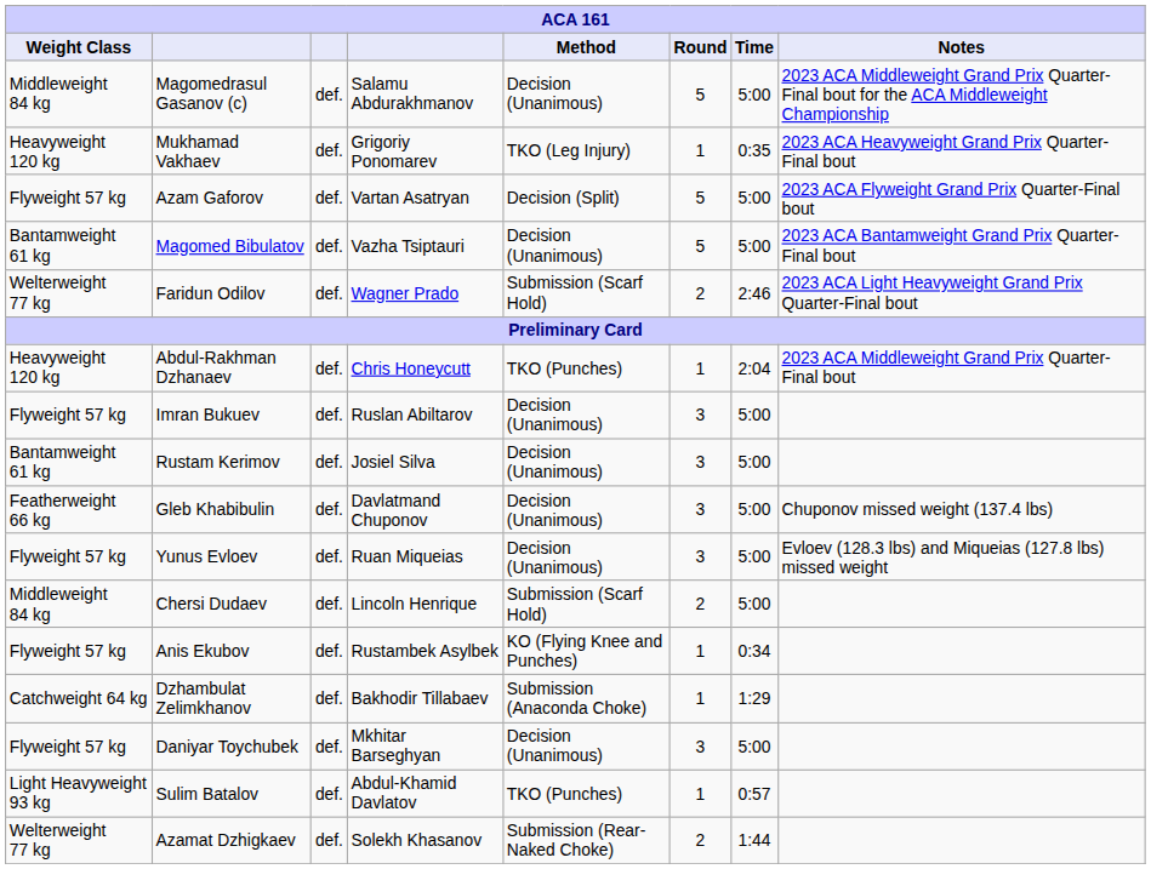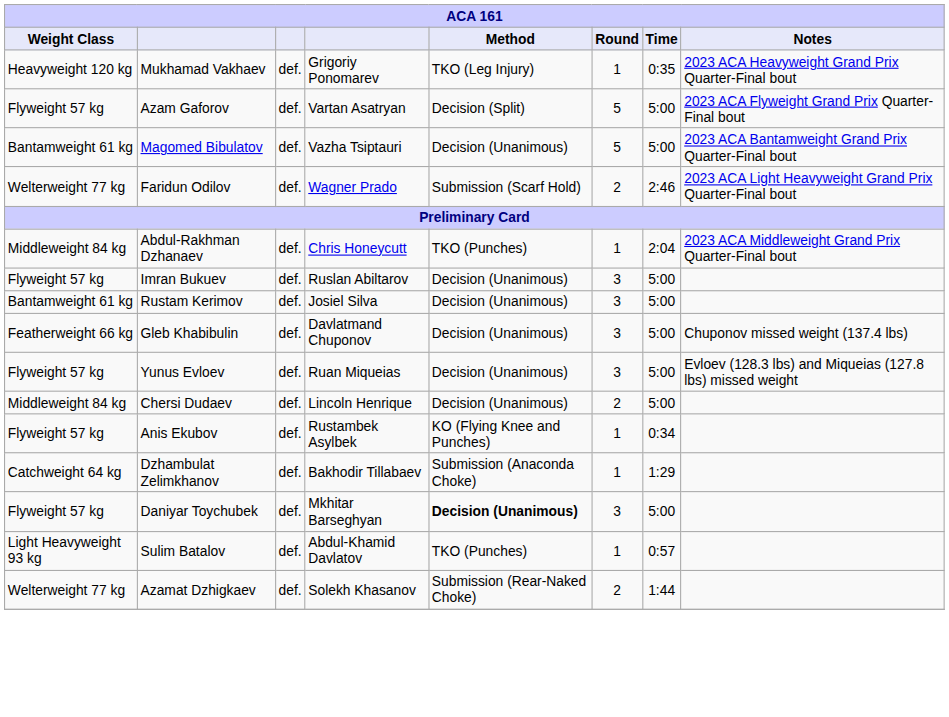 <table class="wikitable" style="font-size: 80%;">
 <tr>
 <th colspan="8" style="background-color: #ccf; color: #000080; text-align: center;"><strong>ACA 161</strong></th>
 </tr>
 <tr>
 <th colspan="1" style="background-color: #E6E8FA; color: #000000; text-align: center;">Weight Class</th>
 <th colspan="1" style="background-color: #E6E8FA; color: #000000; text-align: center;"></th>
 <th colspan="1" style="background-color: #E6E8FA; color: #000000; text-align: center;"></th>
 <th colspan="1" style="background-color: #E6E8FA; color: #000000; text-align: center;"></th>
 <th colspan="1" style="background-color: #E6E8FA; color: #000000; text-align: center;">Method</th>
 <th colspan="1" style="background-color: #E6E8FA; color: #000000; text-align: center;">Round</th>
 <th colspan="1" style="background-color: #E6E8FA; color: #000000; text-align: center;">Time</th>
 <th colspan="1" style="background-color: #E6E8FA; color: #000000; text-align: center;">Notes</th>
-</tr>
-<tr>
-<td>Middleweight 84 kg</td>
-<td> Magomedrasul Gasanov (c)</td>
-<td>def.</td>
-<td> Salamu Abdurakhmanov</td>
-<td>Decision (Unanimous)</td>
-<td align=center>5</td>
-<td align=center>5:00</td>
-<td><a href='#'>2023 ACA Middleweight Grand Prix</a> Quarter-Final bout for the <a href='#'>ACA Middleweight Championship</a></td>
 </tr>
 <tr>
 <td>Heavyweight 120 kg</td>
 <td> Mukhamad Vakhaev</td>
 <td>def.</td>
 <td> Grigoriy Ponomarev</td>
 <td>TKO (Leg Injury)</td>
 <td align=center>1</td>
 <td align=center>0:35</td>
 <td><a href='#'>2023 ACA Heavyweight Grand Prix</a> Quarter-Final bout</td>
 </tr>
 <tr>
 <td>Flyweight 57 kg</td>
 <td> Azam Gaforov</td>
 <td>def.</td>
 <td> Vartan Asatryan</td>
 <td>Decision (Split)</td>
 <td align=center>5</td>
 <td align=center>5:00</td>
 <td><a href='#'>2023 ACA Flyweight Grand Prix</a> Quarter-Final bout</td>
 </tr>
 <tr>
 <td>Bantamweight 61 kg</td>
 <td> <a href='#'>Magomed Bibulatov</a></td>
 <td>def.</td>
 <td> Vazha Tsiptauri</td>
 <td>Decision (Unanimous)</td>
 <td align=center>5</td>
 <td align=center>5:00</td>
 <td><a href='#'>2023 ACA Bantamweight Grand Prix</a> Quarter-Final bout</td>
 </tr>
 <tr>
 <td>Welterweight 77 kg</td>
 <td> Faridun Odilov</td>
 <td>def.</td>
 <td> <a href='#'>Wagner Prado</a></td>
 <td>Submission (Scarf Hold)</td>
 <td align=center>2</td>
 <td align=center>2:46</td>
 <td><a href='#'>2023 ACA Light Heavyweight Grand Prix</a> Quarter-Final bout</td>
 </tr>
 <tr>
 <th colspan="8" style="background-color: #ccf; color: #000080; text-align: center;"><strong>Preliminary Card</strong></th>
 </tr>
 <tr>
-<td>Heavyweight 120 kg</td>
+<td>Middleweight 84 kg</td>
 <td> Abdul-Rakhman Dzhanaev</td>
 <td>def.</td>
 <td> <a href='#'>Chris Honeycutt</a></td>
 <td>TKO (Punches)</td>
 <td align=center>1</td>
 <td align=center>2:04</td>
 <td><a href='#'>2023 ACA Middleweight Grand Prix</a> Quarter-Final bout</td>
 </tr>
 <tr>
 <td>Flyweight 57 kg</td>
 <td> Imran Bukuev</td>
 <td>def.</td>
 <td> Ruslan Abiltarov</td>
 <td>Decision (Unanimous)</td>
 <td align=center>3</td>
 <td align=center>5:00</td>
 <td></td>
 </tr>
 <tr>
 <td>Bantamweight 61 kg</td>
 <td> Rustam Kerimov</td>
 <td>def.</td>
 <td> Josiel Silva</td>
 <td>Decision (Unanimous)</td>
 <td align=center>3</td>
 <td align=center>5:00</td>
 <td></td>
 </tr>
 <tr>
 <td>Featherweight 66 kg</td>
 <td> Gleb Khabibulin</td>
 <td>def.</td>
 <td> Davlatmand Chuponov</td>
 <td>Decision (Unanimous)</td>
 <td align=center>3</td>
 <td align=center>5:00</td>
 <td>Chuponov missed weight (137.4 lbs)</td>
 </tr>
 <tr>
 <td>Flyweight 57 kg</td>
 <td> Yunus Evloev</td>
 <td>def.</td>
 <td> Ruan Miqueias</td>
 <td>Decision (Unanimous)</td>
 <td align=center>3</td>
 <td align=center>5:00</td>
 <td>Evloev (128.3 lbs) and Miqueias (127.8 lbs) missed weight</td>
 </tr>
 <tr>
 <td>Middleweight 84 kg</td>
 <td> Chersi Dudaev</td>
 <td>def.</td>
 <td> Lincoln Henrique</td>
-<td>Submission (Scarf Hold)</td>
+<td>Decision (Unanimous)</td>
 <td align=center>2</td>
 <td align=center>5:00</td>
 <td></td>
 </tr>
 <tr>
 <td>Flyweight 57 kg</td>
 <td> Anis Ekubov</td>
 <td>def.</td>
 <td> Rustambek Asylbek</td>
 <td>KO (Flying Knee and Punches)</td>
 <td align=center>1</td>
 <td align=center>0:34</td>
 <td></td>
 </tr>
 <tr>
 <td>Catchweight 64 kg</td>
 <td> Dzhambulat Zelimkhanov</td>
 <td>def.</td>
 <td> Bakhodir Tillabaev</td>
 <td>Submission (Anaconda Choke)</td>
 <td align=center>1</td>
 <td align=center>1:29</td>
 <td></td>
 </tr>
 <tr>
 <td>Flyweight 57 kg</td>
 <td> Daniyar Toychubek</td>
 <td>def.</td>
 <td> Mkhitar Barseghyan</td>
-<td>Decision (Unanimous)</td>
+<td><strong>Decision (Unanimous)</strong></td>
 <td align=center>3</td>
 <td align=center>5:00</td>
 <td></td>
 </tr>
 <tr>
 <td>Light Heavyweight 93 kg</td>
 <td> Sulim Batalov</td>
 <td>def.</td>
 <td> Abdul-Khamid Davlatov</td>
 <td>TKO (Punches)</td>
 <td align=center>1</td>
 <td align=center>0:57</td>
 <td></td>
 </tr>
 <tr>
 <td>Welterweight 77 kg</td>
 <td> Azamat Dzhigkaev</td>
 <td>def.</td>
 <td> Solekh Khasanov</td>
 <td>Submission (Rear-Naked Choke)</td>
 <td align=center>2</td>
 <td align=center>1:44</td>
 <td></td>
 </tr>
 <tr>
 </tr>
 </table>
